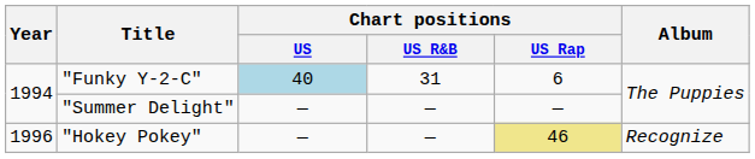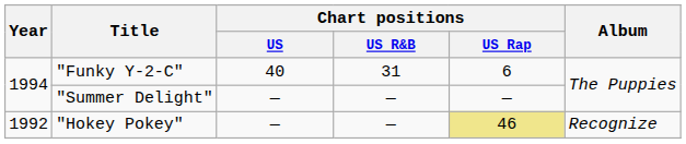 <table class="wikitable">
 <tr>
 <th rowspan="2">Year</th>
 <th rowspan="2">Title</th>
 <th colspan="3">Chart positions</th>
 <th rowspan="2">Album</th>
 </tr>
 <tr>
 <th width="86"><small><a href='#'>US</a></small></th>
 <th width="86"><small><a href='#'>US R&B</a></small></th>
 <th width="86"><small><a href='#'>US Rap</a></small></th>
 </tr>
 <tr>
 <td rowspan="2">1994</td>
 <td>"Funky Y-2-C"</td>
-<td align="center" style="background: lightblue;">40</td>
+<td align="center">40</td>
 <td align="center">31</td>
 <td align="center">6</td>
 <td rowspan="2"><em>The Puppies</em></td>
 </tr>
 <tr>
 <td>"Summer Delight"</td>
 <td align="center">—</td>
 <td align="center">—</td>
 <td align="center">—</td>
 </tr>
 <tr>
-<td>1996</td>
+<td>1992</td>
 <td>"Hokey Pokey"</td>
 <td align="center">—</td>
 <td align="center">—</td>
 <td align="center" style="background: khaki;">46</td>
 <td><em>Recognize</em></td>
 </tr>
 </table>
